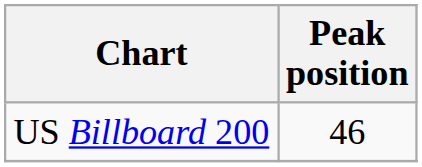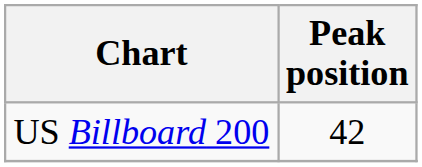 <table class="wikitable">
 <tr>
 <th>Chart</th>
 <th>Peak<br>position</th>
 </tr>
 <tr>
 <td>US <a href='#'><em>Billboard</em> 200</a></td>
-<td align="center">46</td>
+<td align="center">42</td>
 </tr>
 <tr>
 </tr>
 </table>
